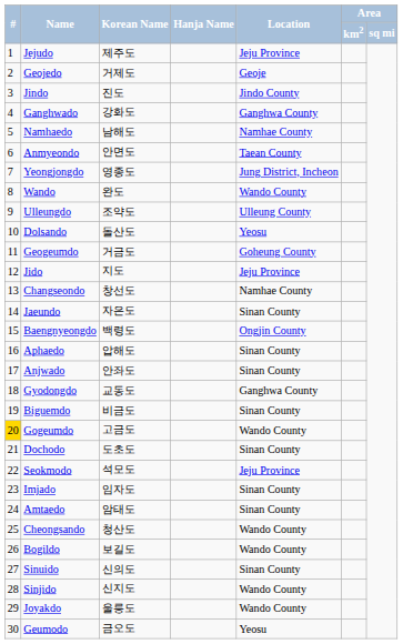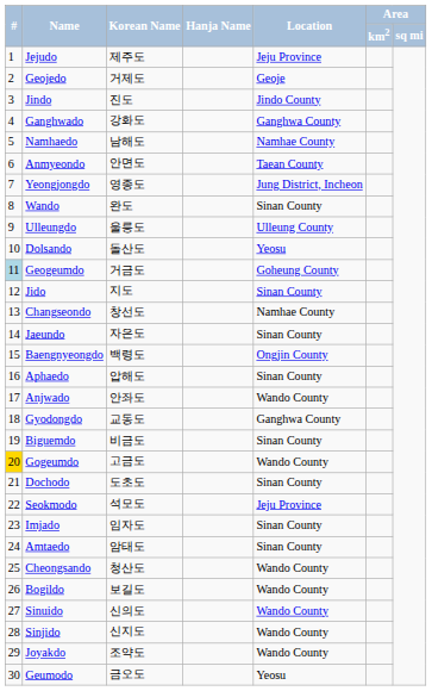 <table class="wikitable sortable" style="text-align:left" color:white>
 <tr>
 <th rowspan=2 align="center" style="color:white;background-color:#A7C0DA;">#</th>
 <th rowspan=2 style="color:white;background-color:#A7C0DA;">Name</th>
 <th rowspan=2 style="color:white;background-color:#A7C0DA;">Korean Name</th>
 <th rowspan=2 style="color:white;background-color:#A7C0DA;">Hanja Name</th>
 <th rowspan=2 style="color:white;background-color:#A7C0DA;">Location</th>
 <th colspan=2 style="color:white;background-color:#A7C0DA;">Area</th>
 </tr>
 <tr>
 <th style="color:white;background-color:#A7C0DA;">km<sup>2</sup></th>
 <th style="color:white;background-color:#A7C0DA;">sq mi</th>
 </tr>
 <tr>
 <td>1</td>
 <td><a href='#'>Jejudo</a></td>
 <td>제주도</td>
 <td></td>
 <td><a href='#'>Jeju Province</a></td>
 <td></td>
 </tr>
 <tr>
 <td>2</td>
 <td><a href='#'>Geojedo</a></td>
 <td>거제도</td>
 <td></td>
 <td><a href='#'>Geoje</a></td>
 <td></td>
 </tr>
 <tr>
 <td>3</td>
 <td><a href='#'>Jindo</a></td>
 <td>진도</td>
 <td></td>
 <td><a href='#'>Jindo County</a></td>
 <td></td>
 </tr>
 <tr>
 <td>4</td>
 <td><a href='#'>Ganghwado</a></td>
 <td>강화도</td>
 <td></td>
 <td><a href='#'>Ganghwa County</a></td>
 <td></td>
 </tr>
 <tr>
 <td>5</td>
 <td><a href='#'>Namhaedo</a></td>
 <td>남해도</td>
 <td></td>
 <td><a href='#'>Namhae County</a></td>
 <td></td>
 </tr>
 <tr>
 <td>6</td>
 <td><a href='#'>Anmyeondo</a></td>
 <td>안면도</td>
 <td></td>
 <td><a href='#'>Taean County</a></td>
 <td></td>
 </tr>
 <tr>
 <td>7</td>
 <td><a href='#'>Yeongjongdo</a></td>
 <td>영종도</td>
 <td></td>
 <td><a href='#'>Jung District, Incheon</a></td>
 <td></td>
 </tr>
 <tr>
 <td>8</td>
 <td><a href='#'>Wando</a></td>
 <td>완도</td>
 <td></td>
-<td><a href='#'>Wando County</a></td>
+<td>Sinan County</td>
 <td></td>
 </tr>
 <tr>
 <td>9</td>
 <td><a href='#'>Ulleungdo</a></td>
-<td>조약도</td>
+<td>울릉도</td>
 <td></td>
 <td><a href='#'>Ulleung County</a></td>
 <td></td>
 </tr>
 <tr>
 <td>10</td>
 <td><a href='#'>Dolsando</a></td>
 <td>돌산도</td>
 <td></td>
 <td><a href='#'>Yeosu</a></td>
 <td></td>
 </tr>
 <tr>
-<td>11</td>
+<td style="background: lightblue;">11</td>
 <td><a href='#'>Geogeumdo</a></td>
 <td>거금도</td>
 <td></td>
 <td><a href='#'>Goheung County</a></td>
 <td></td>
 </tr>
 <tr>
 <td>12</td>
 <td><a href='#'>Jido</a></td>
 <td>지도</td>
 <td></td>
-<td><a href='#'>Jeju Province</a></td>
+<td><a href='#'>Sinan County</a></td>
 <td></td>
 </tr>
 <tr>
 <td>13</td>
 <td><a href='#'>Changseondo</a></td>
 <td>창선도</td>
 <td></td>
 <td>Namhae County</td>
 <td></td>
 </tr>
 <tr>
 <td>14</td>
 <td><a href='#'>Jaeundo</a></td>
 <td>자은도</td>
 <td></td>
 <td>Sinan County</td>
 <td></td>
 </tr>
 <tr>
 <td>15</td>
 <td><a href='#'>Baengnyeongdo</a></td>
 <td>백령도</td>
 <td></td>
 <td><a href='#'>Ongjin County</a></td>
 <td></td>
 </tr>
 <tr>
 <td>16</td>
 <td><a href='#'>Aphaedo</a></td>
 <td>압해도</td>
 <td></td>
 <td>Sinan County</td>
 <td></td>
 </tr>
 <tr>
 <td>17</td>
 <td><a href='#'>Anjwado</a></td>
 <td>안좌도</td>
 <td></td>
-<td>Sinan County</td>
+<td>Wando County</td>
 <td></td>
 </tr>
 <tr>
 <td>18</td>
 <td><a href='#'>Gyodongdo</a></td>
 <td>교동도</td>
 <td></td>
 <td>Ganghwa County</td>
 <td></td>
 </tr>
 <tr>
 <td>19</td>
 <td><a href='#'>Biguemdo</a></td>
 <td>비금도</td>
 <td></td>
 <td>Sinan County</td>
 <td></td>
 </tr>
 <tr>
 <td style="background: gold;">20</td>
 <td><a href='#'>Gogeumdo</a></td>
 <td>고금도</td>
 <td></td>
 <td>Wando County</td>
 <td></td>
 </tr>
 <tr>
 <td>21</td>
 <td><a href='#'>Dochodo</a></td>
 <td>도초도</td>
 <td></td>
 <td>Sinan County</td>
 <td></td>
 </tr>
 <tr>
 <td>22</td>
 <td><a href='#'>Seokmodo</a></td>
 <td>석모도</td>
 <td></td>
 <td><a href='#'>Jeju Province</a></td>
 <td></td>
 </tr>
 <tr>
 <td>23</td>
 <td><a href='#'>Imjado</a></td>
 <td>임자도</td>
 <td></td>
 <td>Sinan County</td>
 <td></td>
 </tr>
 <tr>
 <td>24</td>
 <td><a href='#'>Amtaedo</a></td>
 <td>암태도</td>
 <td></td>
 <td>Sinan County</td>
 <td></td>
 </tr>
 <tr>
 <td>25</td>
 <td><a href='#'>Cheongsando</a></td>
 <td>청산도</td>
 <td></td>
 <td>Wando County</td>
 <td></td>
 </tr>
 <tr>
 <td>26</td>
 <td><a href='#'>Bogildo</a></td>
 <td>보길도</td>
 <td></td>
 <td>Wando County</td>
 <td></td>
 </tr>
 <tr>
 <td>27</td>
 <td><a href='#'>Sinuido</a></td>
 <td>신의도</td>
 <td></td>
-<td>Sinan County</td>
+<td><a href='#'>Wando County</a></td>
 <td></td>
 </tr>
 <tr>
 <td>28</td>
 <td><a href='#'>Sinjido</a></td>
 <td>신지도</td>
 <td></td>
 <td>Wando County</td>
 <td></td>
 </tr>
 <tr>
 <td>29</td>
 <td><a href='#'>Joyakdo</a></td>
-<td>울릉도</td>
+<td>조약도</td>
 <td></td>
 <td>Wando County</td>
 <td></td>
 </tr>
 <tr>
 <td>30</td>
 <td><a href='#'>Geumodo</a></td>
 <td>금오도</td>
 <td></td>
 <td>Yeosu</td>
 <td></td>
 </tr>
 </table>
